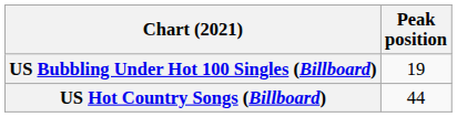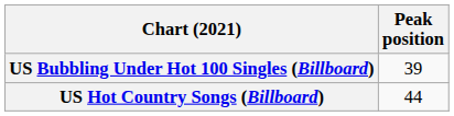 <table class="wikitable plainrowheaders" style="text-align:center">
 <tr>
 <th scope="col">Chart (2021)</th>
 <th scope="col">Peak<br>position</th>
 </tr>
 <tr>
 <th scope="row">US <a href='#'>Bubbling Under Hot 100 Singles</a> (<em><a href='#'>Billboard</a></em>)</th>
-<td>19</td>
+<td>39</td>
 </tr>
 <tr>
 <th scope="row">US <a href='#'>Hot Country Songs</a> (<em><a href='#'>Billboard</a></em>)</th>
 <td>44</td>
 </tr>
 </table>
